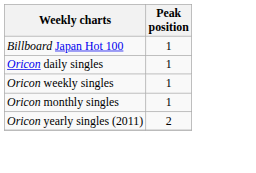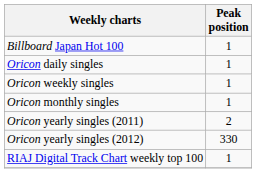 <table class="wikitable">
 <tr>
 <th>Weekly charts</th>
 <th>Peak<br>position</th>
 </tr>
 <tr>
 <td><em>Billboard</em> <a href='#'>Japan Hot 100</a></td>
 <td align="center">1</td>
 </tr>
 <tr>
 <td><em><a href='#'>Oricon</a></em> daily singles</td>
 <td align="center">1</td>
 </tr>
 <tr>
 <td><em>Oricon</em> weekly singles</td>
 <td align="center">1</td>
 </tr>
 <tr>
 <td><em>Oricon</em> monthly singles</td>
 <td align="center">1</td>
 </tr>
 <tr>
 <td><em>Oricon</em> yearly singles (2011)</td>
 <td align="center">2</td>
 </tr>
 <tr>
+<td><em>Oricon</em> yearly singles (2012)</td>
+<td align="center">330</td>
+</tr>
+<tr>
+<td><a href='#'>RIAJ Digital Track Chart</a> weekly top 100</td>
+<td align="center">1</td>
+</tr>
+<tr>
 </tr>
 </table>
